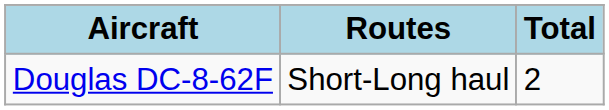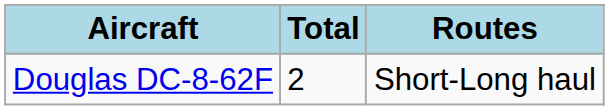 <table class="wikitable" style="margin:1em auto;">
 <tr>
 <th style="background-color:lightblue;">Aircraft</th>
+<th style="background-color:lightblue;">Total</th>
 <th style="background-color:lightblue;">Routes</th>
-<th style="background-color:lightblue;">Total</th>
 </tr>
 <tr>
 <td><a href='#'>Douglas DC-8-62F</a></td>
+<td>2</td>
 <td>Short-Long haul</td>
-<td>2</td>
 </tr>
 </table>
